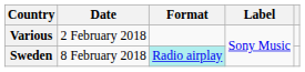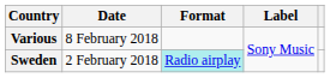 <table class="wikitable plainrowheaders">
 <tr>
 <th scope="col">Country</th>
 <th scope="col">Date</th>
 <th scope="col">Format</th>
 <th scope="col">Label</th>
 <th scope="col"></th>
 </tr>
 <tr>
 <th scope="row">Various</th>
-<td>2 February 2018</td>
+<td>8 February 2018</td>
 <td></td>
 <td rowspan="2"><a href='#'>Sony Music</a></td>
 <td style="text-align:center;"></td>
 </tr>
 <tr>
 <th scope="row">Sweden</th>
-<td>8 February 2018</td>
+<td>2 February 2018</td>
 <td style="background: paleturquoise;"><a href='#'>Radio airplay</a></td>
 <td style="text-align:center;"></td>
 </tr>
 </table>
